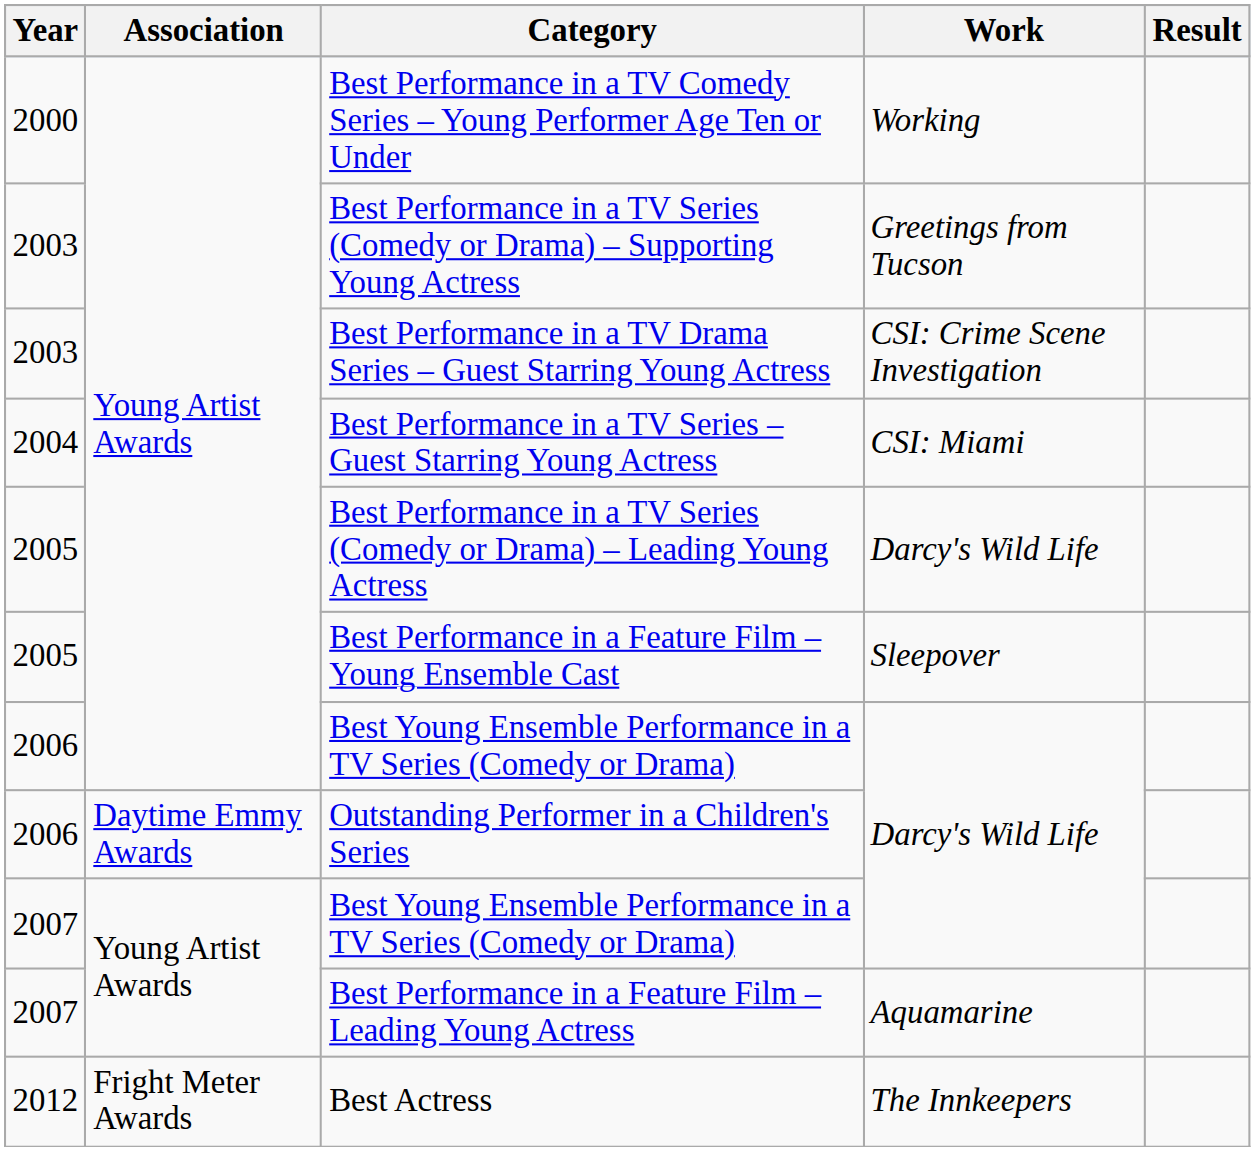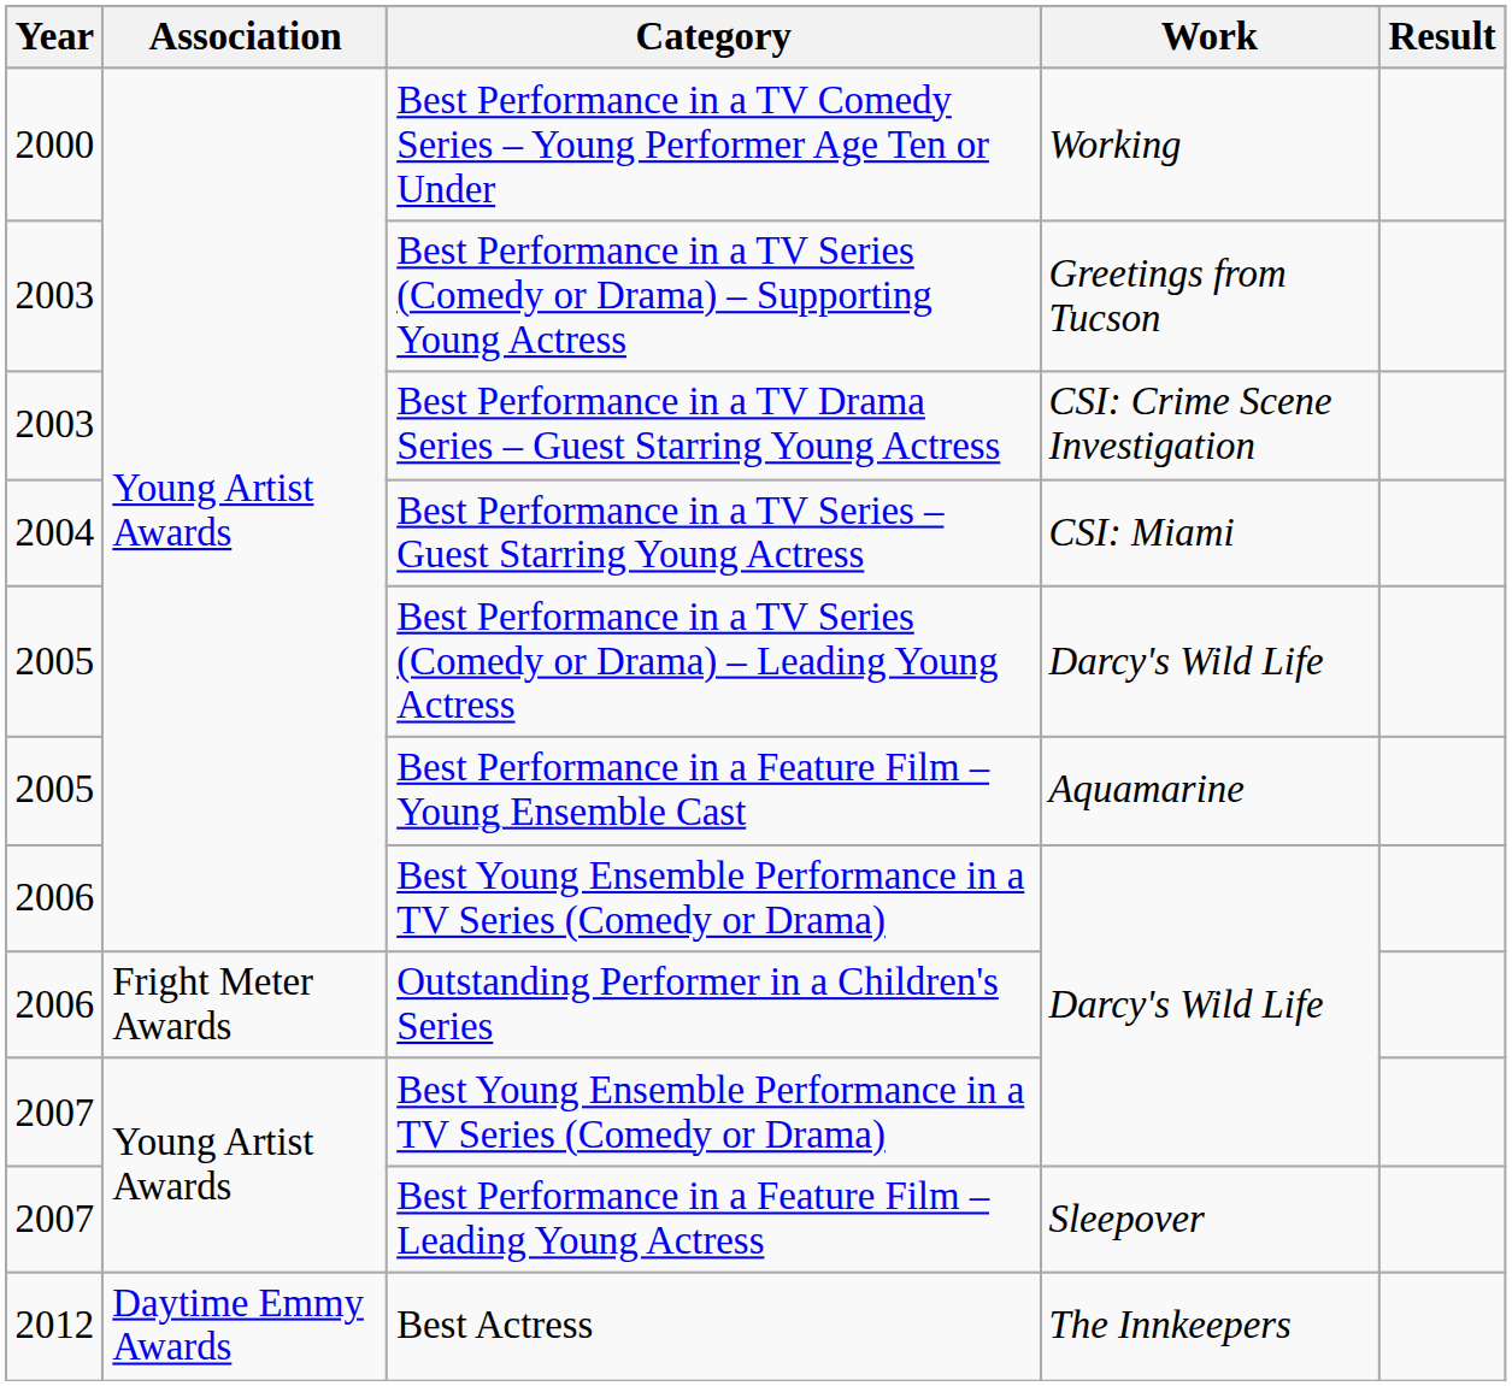 <table class="wikitable">
 <tr style="background:#b0c4de; text-align:center;">
 <th>Year</th>
 <th>Association</th>
 <th>Category</th>
 <th>Work</th>
 <th>Result</th>
 </tr>
 <tr>
 <td>2000</td>
 <td rowspan="7"><a href='#'>Young Artist Awards</a></td>
 <td><a href='#'>Best Performance in a TV Comedy Series – Young Performer Age Ten or Under</a></td>
 <td><em>Working</em></td>
 <td></td>
 </tr>
 <tr>
 <td>2003</td>
 <td><a href='#'>Best Performance in a TV Series (Comedy or Drama) – Supporting Young Actress</a></td>
 <td><em>Greetings from Tucson</em></td>
 <td></td>
 </tr>
 <tr>
 <td>2003</td>
 <td><a href='#'>Best Performance in a TV Drama Series – Guest Starring Young Actress</a></td>
 <td><em>CSI: Crime Scene Investigation</em></td>
 <td></td>
 </tr>
 <tr>
 <td>2004</td>
 <td><a href='#'>Best Performance in a TV Series – Guest Starring Young Actress</a></td>
 <td><em>CSI: Miami</em></td>
 <td></td>
 </tr>
 <tr>
 <td>2005</td>
 <td><a href='#'>Best Performance in a TV Series (Comedy or Drama) – Leading Young Actress</a></td>
 <td><em>Darcy's Wild Life</em></td>
 <td></td>
 </tr>
 <tr>
 <td>2005</td>
 <td><a href='#'>Best Performance in a Feature Film – Young Ensemble Cast</a></td>
-<td><em>Sleepover</em></td>
+<td><em>Aquamarine</em></td>
 <td></td>
 </tr>
 <tr>
 <td>2006</td>
 <td><a href='#'>Best Young Ensemble Performance in a TV Series (Comedy or Drama)</a></td>
 <td rowspan="3"><em>Darcy's Wild Life</em></td>
 <td></td>
 </tr>
 <tr>
 <td>2006</td>
-<td><a href='#'>Daytime Emmy Awards</a></td>
+<td>Fright Meter Awards</td>
 <td><a href='#'>Outstanding Performer in a Children's Series</a></td>
 <td></td>
 </tr>
 <tr>
 <td>2007</td>
 <td rowspan="2">Young Artist Awards</td>
 <td><a href='#'>Best Young Ensemble Performance in a TV Series (Comedy or Drama)</a></td>
 <td></td>
 </tr>
 <tr>
 <td>2007</td>
 <td><a href='#'>Best Performance in a Feature Film – Leading Young Actress</a></td>
-<td><em>Aquamarine</em></td>
+<td><em>Sleepover</em></td>
 <td></td>
 </tr>
 <tr>
 <td>2012</td>
-<td>Fright Meter Awards</td>
+<td><a href='#'>Daytime Emmy Awards</a></td>
 <td>Best Actress</td>
 <td><em>The Innkeepers</em></td>
 <td></td>
 </tr>
 <tr>
 </tr>
 </table>
